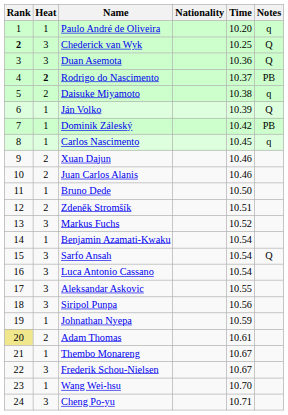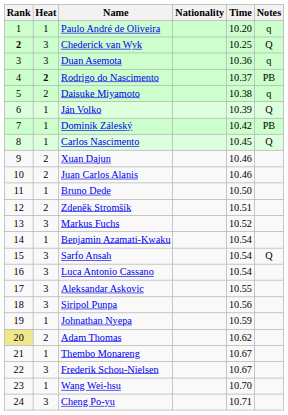 <table class="wikitable sortable" style="text-align:center">
 <tr>
 <th>Rank</th>
 <th>Heat</th>
 <th>Name</th>
 <th>Nationality</th>
 <th>Time</th>
 <th>Notes</th>
 </tr>
 <tr bgcolor=ccffcc>
 <td>1</td>
 <td>1</td>
 <td align=left><a href='#'>Paulo André de Oliveira</a></td>
 <td align=left></td>
 <td>10.20</td>
 <td>q</td>
 </tr>
 <tr bgcolor=ccffcc>
 <td><strong>2</strong></td>
 <td>3</td>
 <td align=left><a href='#'>Chederick van Wyk</a></td>
 <td align=left></td>
 <td>10.25</td>
 <td>Q</td>
 </tr>
 <tr bgcolor=ccffcc>
 <td>3</td>
 <td>3</td>
 <td align=left><a href='#'>Duan Asemota</a></td>
 <td align=left></td>
 <td>10.36</td>
-<td>Q</td>
+<td>q</td>
 </tr>
 <tr bgcolor=ccffcc>
 <td>4</td>
 <td><strong>2</strong></td>
 <td align=left><a href='#'>Rodrigo do Nascimento</a></td>
 <td align=left></td>
 <td>10.37</td>
 <td>PB</td>
 </tr>
 <tr bgcolor=ccffcc>
 <td>5</td>
 <td>2</td>
 <td align=left><a href='#'>Daisuke Miyamoto</a></td>
 <td align=left></td>
 <td>10.38</td>
 <td>q</td>
 </tr>
 <tr bgcolor=ddffdd>
 <td>6</td>
 <td>1</td>
 <td align=left><a href='#'>Ján Volko</a></td>
 <td align=left></td>
 <td>10.39</td>
 <td>Q</td>
 </tr>
 <tr bgcolor=ccffcc>
 <td>7</td>
 <td>1</td>
 <td align=left><a href='#'>Dominik Záleský</a></td>
 <td align=left></td>
 <td>10.42</td>
 <td>PB</td>
 </tr>
 <tr bgcolor=ddffdd>
 <td>8</td>
 <td>1</td>
 <td align=left><a href='#'>Carlos Nascimento</a></td>
 <td align=left></td>
 <td>10.45</td>
-<td>q</td>
+<td>Q</td>
 </tr>
 <tr>
 <td>9</td>
 <td>2</td>
 <td align=left><a href='#'>Xuan Dajun</a></td>
 <td align=left></td>
 <td>10.46</td>
 <td></td>
 </tr>
 <tr>
 <td>10</td>
 <td>2</td>
 <td align=left><a href='#'>Juan Carlos Alanis</a></td>
 <td align=left></td>
 <td>10.46</td>
 <td></td>
 </tr>
 <tr>
 <td>11</td>
 <td>1</td>
 <td align=left><a href='#'>Bruno Dede</a></td>
 <td align=left></td>
 <td>10.50</td>
 <td></td>
 </tr>
 <tr>
 <td>12</td>
 <td>2</td>
 <td align=left><a href='#'>Zdeněk Stromšík</a></td>
 <td align=left></td>
 <td>10.51</td>
 <td></td>
 </tr>
 <tr>
 <td>13</td>
 <td>3</td>
 <td align=left><a href='#'>Markus Fuchs</a></td>
 <td align=left></td>
 <td>10.52</td>
 <td></td>
 </tr>
 <tr>
 <td>14</td>
 <td>1</td>
 <td align=left><a href='#'>Benjamin Azamati-Kwaku</a></td>
 <td align=left></td>
 <td>10.54</td>
 <td></td>
 </tr>
 <tr>
 <td>15</td>
 <td>3</td>
 <td align=left><a href='#'>Sarfo Ansah</a></td>
 <td align=left></td>
 <td>10.54</td>
 <td>Q</td>
 </tr>
 <tr>
 <td>16</td>
 <td>3</td>
 <td align=left><a href='#'>Luca Antonio Cassano</a></td>
 <td align=left></td>
 <td>10.54</td>
 <td></td>
 </tr>
 <tr>
 <td>17</td>
 <td>3</td>
 <td align=left><a href='#'>Aleksandar Askovic</a></td>
 <td align=left></td>
 <td>10.55</td>
 <td></td>
 </tr>
 <tr>
 <td>18</td>
 <td>3</td>
 <td align=left><a href='#'>Siripol Punpa</a></td>
 <td align=left></td>
 <td>10.56</td>
 <td></td>
 </tr>
 <tr>
 <td>19</td>
 <td>1</td>
 <td align=left><a href='#'>Johnathan Nyepa</a></td>
 <td align=left></td>
 <td>10.59</td>
 <td></td>
 </tr>
 <tr>
 <td style="background: khaki;">20</td>
 <td>2</td>
 <td align=left><a href='#'>Adam Thomas</a></td>
 <td align=left></td>
-<td>10.61</td>
+<td>10.62</td>
 <td></td>
 </tr>
 <tr>
 <td>21</td>
 <td>1</td>
 <td align=left><a href='#'>Thembo Monareng</a></td>
 <td align=left></td>
 <td>10.67</td>
 <td></td>
 </tr>
 <tr>
 <td>22</td>
 <td>3</td>
 <td align=left><a href='#'>Frederik Schou-Nielsen</a></td>
 <td align=left></td>
 <td>10.67</td>
 <td></td>
 </tr>
 <tr>
 <td>23</td>
 <td>1</td>
 <td align=left><a href='#'>Wang Wei-hsu</a></td>
 <td align=left></td>
 <td>10.70</td>
 <td></td>
 </tr>
 <tr>
 <td>24</td>
 <td>3</td>
 <td align=left><a href='#'>Cheng Po-yu</a></td>
 <td align=left></td>
 <td>10.71</td>
 <td></td>
 </tr>
 </table>
